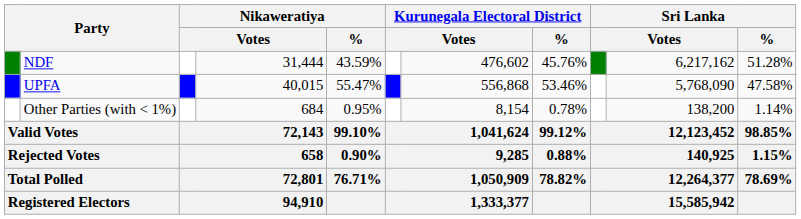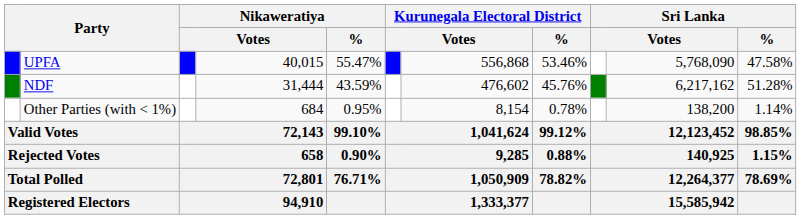 <table class="wikitable">
 <tr>
 <th colspan="2" width="144px"rowspan="2">Party</th>
 <th colspan="3" width="216px">Nikaweratiya</th>
 <th colspan="3" width="216px"><a href='#'>Kurunegala Electoral District</a></th>
 <th colspan="3" width="216px">Sri Lanka</th>
 </tr>
 <tr>
 <th colspan="2" width="144px">Votes</th>
 <th>%</th>
 <th colspan="2" width="144px">Votes</th>
 <th>%</th>
 <th colspan="2" width="144px">Votes</th>
 <th>%</th>
 </tr>
 <tr>
+<td style="background-color:blue;" width="10px"></td>
+<td style="text-align:left;"><a href='#'>UPFA</a></td>
+<td style="background-color:blue;" width="10px"></td>
+<td style="text-align:right;">40,015</td>
+<td style="text-align:right;">55.47%</td>
+<td style="background-color:blue;" width="10px"></td>
+<td style="text-align:right;">556,868</td>
+<td style="text-align:right;">53.46%</td>
+<td style="background-color:white;" width="10px"></td>
+<td style="text-align:right;">5,768,090</td>
+<td style="text-align:right;">47.58%</td>
+</tr>
+<tr>
 <td style="background-color:green;" width="10px"></td>
 <td style="text-align:left;"><a href='#'>NDF</a></td>
 <td style="background-color:white;" width="10px"></td>
 <td style="text-align:right;">31,444</td>
 <td style="text-align:right;">43.59%</td>
 <td style="background-color:white;" width="10px"></td>
 <td style="text-align:right;">476,602</td>
 <td style="text-align:right;">45.76%</td>
 <td style="background-color:green;" width="10px"></td>
 <td style="text-align:right;">6,217,162</td>
 <td style="text-align:right;">51.28%</td>
-</tr>
-<tr>
-<td style="background-color:blue;" width="10px"></td>
-<td style="text-align:left;"><a href='#'>UPFA</a></td>
-<td style="background-color:blue;" width="10px"></td>
-<td style="text-align:right;">40,015</td>
-<td style="text-align:right;">55.47%</td>
-<td style="background-color:blue;" width="10px"></td>
-<td style="text-align:right;">556,868</td>
-<td style="text-align:right;">53.46%</td>
-<td style="background-color:white;" width="10px"></td>
-<td style="text-align:right;">5,768,090</td>
-<td style="text-align:right;">47.58%</td>
 </tr>
 <tr>
 <td style="background-color:white;" width="10px"></td>
 <td style="text-align:left;">Other Parties (with < 1%)</td>
 <td style="background-color:white;" width="10px"></td>
 <td style="text-align:right;">684</td>
 <td style="text-align:right;">0.95%</td>
 <td style="background-color:white;" width="10px"></td>
 <td style="text-align:right;">8,154</td>
 <td style="text-align:right;">0.78%</td>
 <td style="background-color:white;" width="10px"></td>
 <td style="text-align:right;">138,200</td>
 <td style="text-align:right;">1.14%</td>
 </tr>
 <tr>
 <th colspan="2" width="144px"style="text-align:left;">Valid Votes</th>
 <th style="text-align:right;"colspan="2" width="144px">72,143</th>
 <th style="text-align:right;">99.10%</th>
 <th style="text-align:right;"colspan="2" width="144px">1,041,624</th>
 <th style="text-align:right;">99.12%</th>
 <th style="text-align:right;"colspan="2" width="144px">12,123,452</th>
 <th style="text-align:right;">98.85%</th>
 </tr>
 <tr>
 <th colspan="2" width="144px"style="text-align:left;">Rejected Votes</th>
 <th style="text-align:right;"colspan="2" width="144px">658</th>
 <th style="text-align:right;">0.90%</th>
 <th style="text-align:right;"colspan="2" width="144px">9,285</th>
 <th style="text-align:right;">0.88%</th>
 <th style="text-align:right;"colspan="2" width="144px">140,925</th>
 <th style="text-align:right;">1.15%</th>
 </tr>
 <tr>
 <th colspan="2" width="144px"style="text-align:left;">Total Polled</th>
 <th style="text-align:right;"colspan="2" width="144px">72,801</th>
 <th style="text-align:right;">76.71%</th>
 <th style="text-align:right;"colspan="2" width="144px">1,050,909</th>
 <th style="text-align:right;">78.82%</th>
 <th style="text-align:right;"colspan="2" width="144px">12,264,377</th>
 <th style="text-align:right;">78.69%</th>
 </tr>
 <tr>
 <th colspan="2" width="144px"style="text-align:left;">Registered Electors</th>
 <th style="text-align:right;"colspan="2" width="144px">94,910</th>
 <th></th>
 <th style="text-align:right;"colspan="2" width="144px">1,333,377</th>
 <th></th>
 <th style="text-align:right;"colspan="2" width="144px">15,585,942</th>
 <th></th>
 </tr>
 </table>
